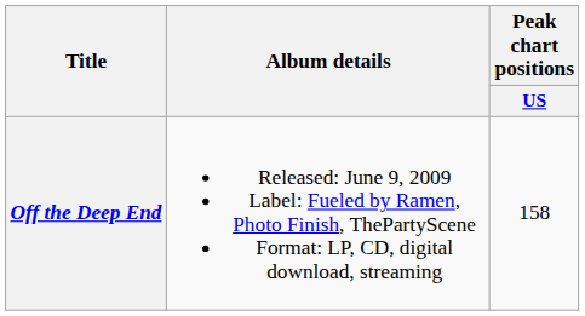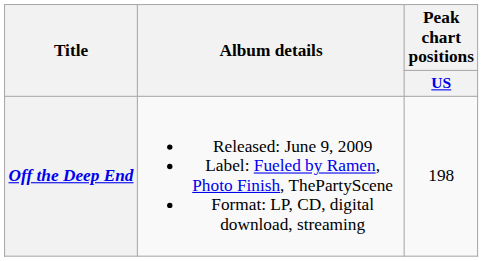 <table class="wikitable plainrowheaders" style="text-align:center;">
 <tr>
 <th scope="col" rowspan="2">Title</th>
 <th scope="col" rowspan="2" style="width:15em;">Album details</th>
 <th>Peak chart positions</th>
 </tr>
 <tr>
 <th scope="col" style="width:3em;font-size:90%;"><a href='#'>US</a><br></th>
 </tr>
 <tr>
 <th scope="row"><em><a href='#'>Off the Deep End</a></em></th>
 <td><br><ul><li>Released: June 9, 2009</li><li>Label: <a href='#'>Fueled by Ramen</a>, <a href='#'>Photo Finish</a>, ThePartyScene</li><li>Format: LP, CD, digital download, streaming</li></ul></td>
-<td>158</td>
+<td>198</td>
 </tr>
 </table>
